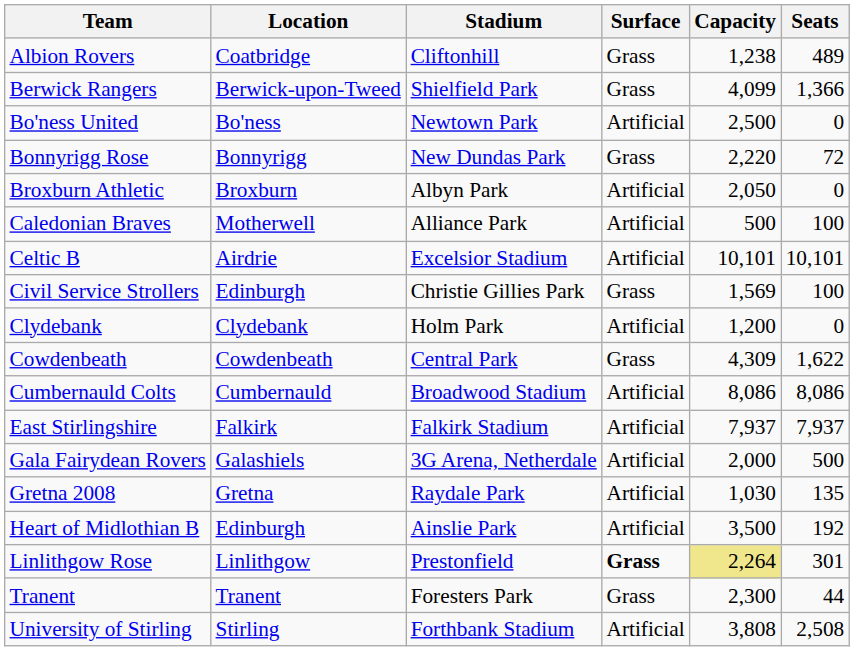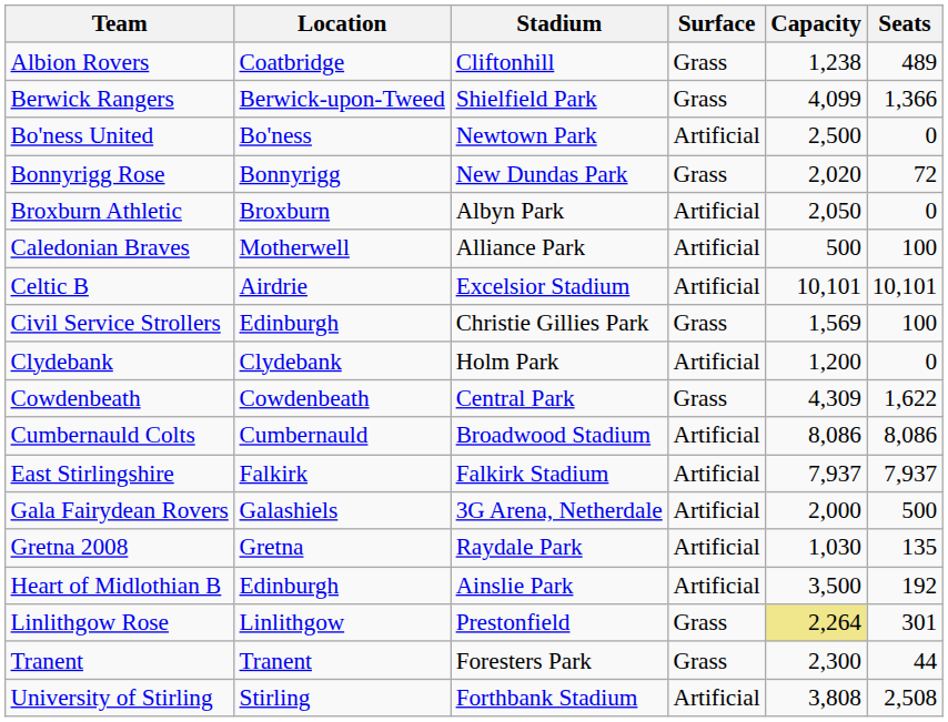 <table class="wikitable sortable">
 <tr>
 <th>Team</th>
 <th>Location</th>
 <th>Stadium</th>
 <th>Surface</th>
 <th data-sort-type="number">Capacity</th>
 <th data-sort-type="number">Seats</th>
 </tr>
 <tr>
 <td><a href='#'>Albion Rovers</a></td>
 <td><a href='#'>Coatbridge</a></td>
 <td><a href='#'>Cliftonhill</a></td>
 <td>Grass</td>
 <td align=right>1,238</td>
 <td align=right>489</td>
 </tr>
 <tr>
 <td><a href='#'>Berwick Rangers</a></td>
 <td><a href='#'>Berwick-upon-Tweed</a></td>
 <td><a href='#'>Shielfield Park</a></td>
 <td>Grass</td>
 <td align=right>4,099</td>
 <td align=right>1,366</td>
 </tr>
 <tr>
 <td><a href='#'>Bo'ness United</a></td>
 <td><a href='#'>Bo'ness</a></td>
 <td><a href='#'>Newtown Park</a></td>
 <td>Artificial</td>
 <td align=right>2,500</td>
 <td align=right>0</td>
 </tr>
 <tr>
 <td><a href='#'>Bonnyrigg Rose</a></td>
 <td><a href='#'>Bonnyrigg</a></td>
 <td><a href='#'>New Dundas Park</a></td>
 <td>Grass</td>
-<td align="right">2,220</td>
+<td align="right">2,020</td>
 <td align="right">72</td>
 </tr>
 <tr>
 <td><a href='#'>Broxburn Athletic</a></td>
 <td><a href='#'>Broxburn</a></td>
 <td>Albyn Park</td>
 <td>Artificial</td>
 <td align=right>2,050</td>
 <td align=right>0</td>
 </tr>
 <tr>
 <td><a href='#'>Caledonian Braves</a></td>
 <td><a href='#'>Motherwell</a></td>
 <td>Alliance Park</td>
 <td>Artificial</td>
 <td align=right>500</td>
 <td align=right>100</td>
 </tr>
 <tr>
 <td><a href='#'>Celtic B</a></td>
 <td><a href='#'>Airdrie</a></td>
 <td><a href='#'>Excelsior Stadium</a></td>
 <td>Artificial</td>
 <td align=right>10,101</td>
 <td align=right>10,101</td>
 </tr>
 <tr>
 <td><a href='#'>Civil Service Strollers</a></td>
 <td><a href='#'>Edinburgh</a></td>
 <td>Christie Gillies Park</td>
 <td>Grass</td>
 <td align=right>1,569</td>
 <td align=right>100</td>
 </tr>
 <tr>
 <td><a href='#'>Clydebank</a></td>
 <td><a href='#'>Clydebank</a></td>
 <td>Holm Park</td>
 <td>Artificial</td>
 <td align="right">1,200</td>
 <td align="right">0</td>
 </tr>
 <tr>
 <td><a href='#'>Cowdenbeath</a></td>
 <td><a href='#'>Cowdenbeath</a></td>
 <td><a href='#'>Central Park</a></td>
 <td>Grass</td>
 <td align=right>4,309</td>
 <td align=right>1,622</td>
 </tr>
 <tr>
 <td><a href='#'>Cumbernauld Colts</a></td>
 <td><a href='#'>Cumbernauld</a></td>
 <td><a href='#'>Broadwood Stadium</a></td>
 <td>Artificial</td>
 <td align=right>8,086</td>
 <td align=right>8,086</td>
 </tr>
 <tr>
 <td><a href='#'>East Stirlingshire</a></td>
 <td><a href='#'>Falkirk</a></td>
 <td><a href='#'>Falkirk Stadium</a></td>
 <td>Artificial</td>
 <td align=right>7,937</td>
 <td align=right>7,937</td>
 </tr>
 <tr>
 <td><a href='#'>Gala Fairydean Rovers</a></td>
 <td><a href='#'>Galashiels</a></td>
 <td><a href='#'>3G Arena, Netherdale</a></td>
 <td>Artificial</td>
 <td align=right>2,000</td>
 <td align=right>500</td>
 </tr>
 <tr>
 <td><a href='#'>Gretna 2008</a></td>
 <td><a href='#'>Gretna</a></td>
 <td><a href='#'>Raydale Park</a></td>
 <td>Artificial</td>
 <td align=right>1,030</td>
 <td align=right>135</td>
 </tr>
 <tr>
 <td><a href='#'>Heart of Midlothian B</a></td>
 <td><a href='#'>Edinburgh</a></td>
 <td><a href='#'>Ainslie Park</a></td>
 <td>Artificial</td>
 <td align=right>3,500</td>
 <td align=right>192</td>
 </tr>
 <tr>
 <td><a href='#'>Linlithgow Rose</a></td>
 <td><a href='#'>Linlithgow</a></td>
 <td><a href='#'>Prestonfield</a></td>
-<td><strong>Grass</strong></td>
+<td>Grass</td>
 <td align=right style="background: khaki;">2,264</td>
 <td align=right>301</td>
 </tr>
 <tr>
 <td><a href='#'>Tranent</a></td>
 <td><a href='#'>Tranent</a></td>
 <td>Foresters Park</td>
 <td>Grass</td>
 <td align=right>2,300</td>
 <td align=right>44</td>
 </tr>
 <tr>
 <td><a href='#'>University of Stirling</a></td>
 <td><a href='#'>Stirling</a></td>
 <td><a href='#'>Forthbank Stadium</a></td>
 <td>Artificial</td>
 <td align=right>3,808</td>
 <td align=right>2,508</td>
 </tr>
 </table>
